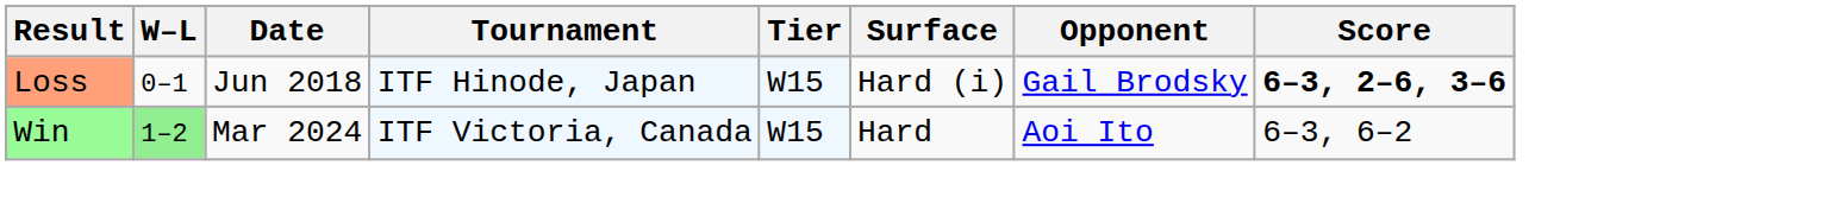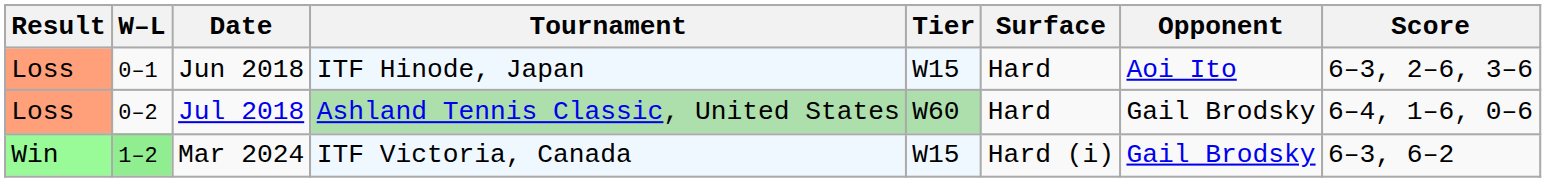 <table class="sortable wikitable">
 <tr>
 <th>Result</th>
 <th class="unsortable">W–L</th>
 <th>Date</th>
 <th>Tournament</th>
 <th>Tier</th>
 <th>Surface</th>
 <th>Opponent</th>
 <th class="unsortable">Score</th>
 </tr>
 <tr>
 <td style="background:#ffa07a;">Loss</td>
 <td><small>0–1</small></td>
 <td>Jun 2018</td>
 <td style="background:#f0f8ff;">ITF Hinode, Japan</td>
 <td style="background:#f0f8ff;">W15</td>
-<td>Hard (i)</td>
-<td> <a href='#'>Gail Brodsky</a></td>
-<td><strong>6–3, 2–6, 3–6</strong></td>
+<td>Hard</td>
+<td> <a href='#'>Aoi Ito</a></td>
+<td>6–3, 2–6, 3–6</td>
+</tr>
+<tr>
+<td style="background:#ffa07a;">Loss</td>
+<td><small>0–2</small></td>
+<td><a href='#'>Jul 2018</a></td>
+<td style="background:#addfad;"><a href='#'>Ashland Tennis Classic</a>, United States</td>
+<td style="background:#addfad;">W60</td>
+<td>Hard</td>
+<td> Gail Brodsky</td>
+<td>6–4, 1–6, 0–6</td>
 </tr>
 <tr>
 <td style="background:#98fb98;">Win</td>
 <td style="background: lightgreen;"><small>1–2</small></td>
 <td>Mar 2024</td>
 <td style="background:#f0f8ff;">ITF Victoria, Canada</td>
 <td style="background:#f0f8ff;">W15</td>
-<td>Hard</td>
-<td> <a href='#'>Aoi Ito</a></td>
+<td>Hard (i)</td>
+<td> <a href='#'>Gail Brodsky</a></td>
 <td>6–3, 6–2</td>
 </tr>
 </table>
